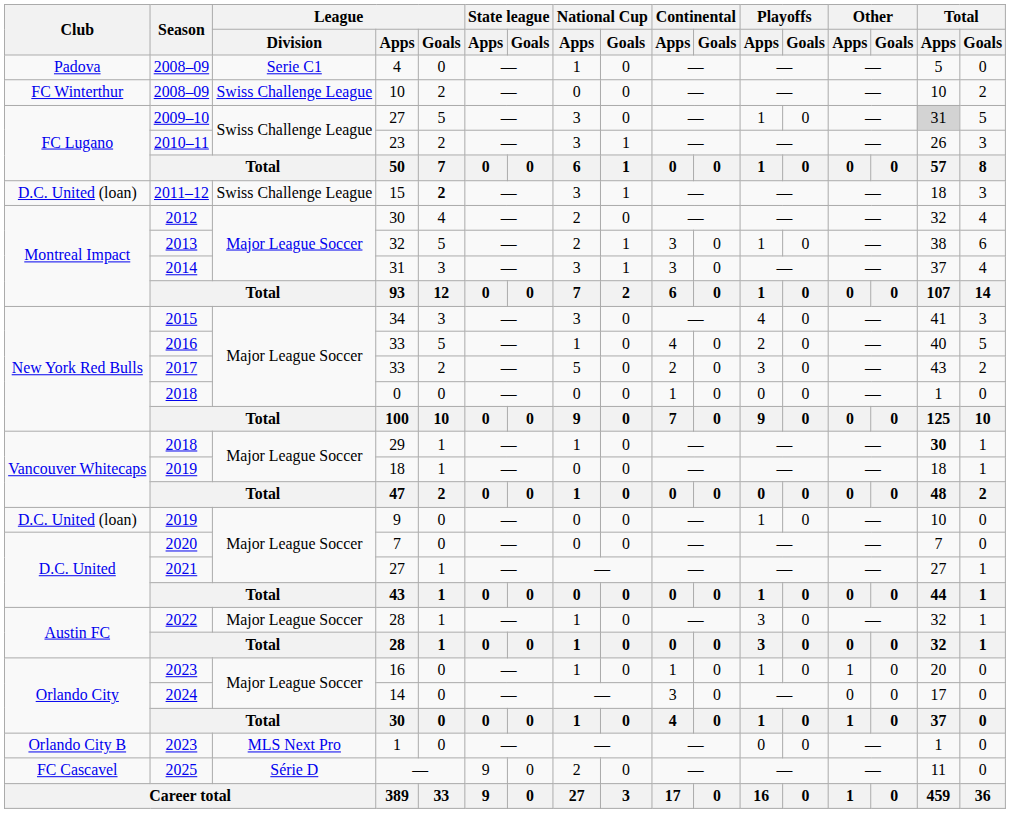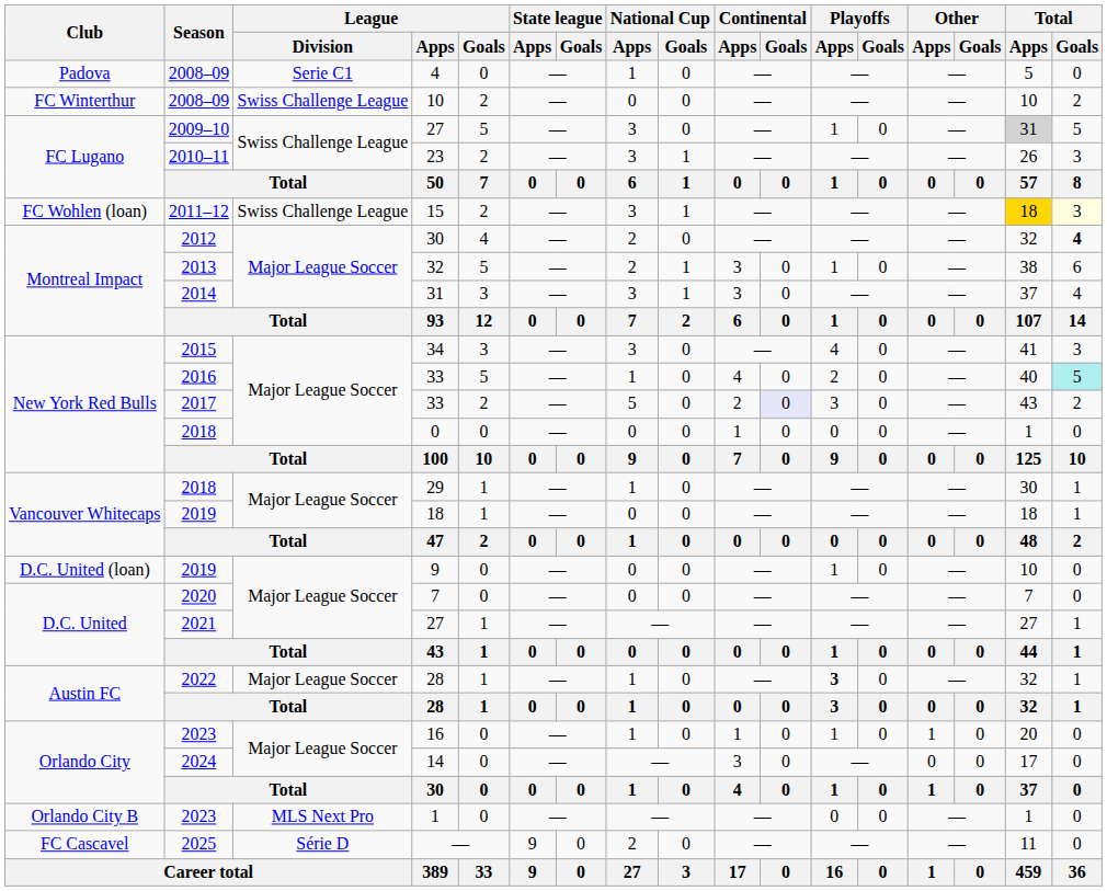 <table class="wikitable" style="text-align:center">
 <tr>
 <th rowspan="2">Club</th>
 <th rowspan="2">Season</th>
 <th colspan="3">League</th>
 <th colspan="2">State league</th>
 <th colspan="2">National Cup</th>
 <th colspan="2">Continental</th>
 <th colspan="2">Playoffs</th>
 <th colspan="2">Other</th>
 <th colspan="2">Total</th>
 </tr>
 <tr>
 <th>Division</th>
 <th>Apps</th>
 <th>Goals</th>
 <th>Apps</th>
 <th>Goals</th>
 <th>Apps</th>
 <th>Goals</th>
 <th>Apps</th>
 <th>Goals</th>
 <th>Apps</th>
 <th>Goals</th>
 <th>Apps</th>
 <th>Goals</th>
 <th>Apps</th>
 <th>Goals</th>
 </tr>
 <tr>
 <td><a href='#'>Padova</a></td>
 <td><a href='#'>2008–09</a></td>
 <td><a href='#'>Serie C1</a></td>
 <td>4</td>
 <td>0</td>
 <td colspan="2">—</td>
 <td>1</td>
 <td>0</td>
 <td colspan="2">—</td>
 <td colspan="2">—</td>
 <td colspan="2">—</td>
 <td>5</td>
 <td>0</td>
 </tr>
 <tr>
 <td><a href='#'>FC Winterthur</a></td>
 <td><a href='#'>2008–09</a></td>
 <td><a href='#'>Swiss Challenge League</a></td>
 <td>10</td>
 <td>2</td>
 <td colspan="2">—</td>
 <td>0</td>
 <td>0</td>
 <td colspan="2">—</td>
 <td colspan="2">—</td>
 <td colspan="2">—</td>
 <td>10</td>
 <td>2</td>
 </tr>
 <tr>
 <td rowspan="3"><a href='#'>FC Lugano</a></td>
 <td><a href='#'>2009–10</a></td>
 <td rowspan="2">Swiss Challenge League</td>
 <td>27</td>
 <td>5</td>
 <td colspan="2">—</td>
 <td>3</td>
 <td>0</td>
 <td colspan="2">—</td>
 <td>1</td>
 <td>0</td>
 <td colspan="2">—</td>
 <td style="background: lightgrey;">31</td>
 <td>5</td>
 </tr>
 <tr>
 <td><a href='#'>2010–11</a></td>
 <td>23</td>
 <td>2</td>
 <td colspan="2">—</td>
 <td>3</td>
 <td>1</td>
 <td colspan="2">—</td>
 <td colspan="2">—</td>
 <td colspan="2">—</td>
 <td>26</td>
 <td>3</td>
 </tr>
 <tr>
 <th colspan="2">Total</th>
 <th>50</th>
 <th>7</th>
 <th>0</th>
 <th>0</th>
 <th>6</th>
 <th>1</th>
 <th>0</th>
 <th>0</th>
 <th>1</th>
 <th>0</th>
 <th>0</th>
 <th>0</th>
 <th>57</th>
 <th>8</th>
 </tr>
 <tr>
-<td rowspan="1"><a href='#'>D.C. United</a> (loan)</td>
+<td><a href='#'>FC Wohlen</a> (loan)</td>
 <td><a href='#'>2011–12</a></td>
 <td>Swiss Challenge League</td>
 <td>15</td>
-<td><strong>2</strong></td>
+<td>2</td>
 <td colspan="2">—</td>
 <td>3</td>
 <td>1</td>
 <td colspan="2">—</td>
 <td colspan="2">—</td>
 <td colspan="2">—</td>
-<td>18</td>
-<td>3</td>
+<td style="background: gold;">18</td>
+<td style="background: lightyellow;">3</td>
 </tr>
 <tr>
 <td rowspan="4"><a href='#'>Montreal Impact</a></td>
 <td><a href='#'>2012</a></td>
 <td rowspan="3"><a href='#'>Major League Soccer</a></td>
 <td>30</td>
 <td>4</td>
 <td colspan="2">—</td>
 <td>2</td>
 <td>0</td>
 <td colspan="2">—</td>
 <td colspan="2">—</td>
 <td colspan="2">—</td>
 <td>32</td>
-<td>4</td>
+<td><strong>4</strong></td>
 </tr>
 <tr>
 <td><a href='#'>2013</a></td>
 <td>32</td>
 <td>5</td>
 <td colspan="2">—</td>
 <td>2</td>
 <td>1</td>
 <td>3</td>
 <td>0</td>
 <td>1</td>
 <td>0</td>
 <td colspan="2">—</td>
 <td>38</td>
 <td>6</td>
 </tr>
 <tr>
 <td><a href='#'>2014</a></td>
 <td>31</td>
 <td>3</td>
 <td colspan="2">—</td>
 <td>3</td>
 <td>1</td>
 <td>3</td>
 <td>0</td>
 <td colspan="2">—</td>
 <td colspan="2">—</td>
 <td>37</td>
 <td>4</td>
 </tr>
 <tr>
 <th colspan="2">Total</th>
 <th>93</th>
 <th>12</th>
 <th>0</th>
 <th>0</th>
 <th>7</th>
 <th>2</th>
 <th>6</th>
 <th>0</th>
 <th>1</th>
 <th>0</th>
 <th>0</th>
 <th>0</th>
 <th>107</th>
 <th>14</th>
 </tr>
 <tr>
 <td rowspan="5"><a href='#'>New York Red Bulls</a></td>
 <td><a href='#'>2015</a></td>
 <td rowspan="4">Major League Soccer</td>
 <td>34</td>
 <td>3</td>
 <td colspan="2">—</td>
 <td>3</td>
 <td>0</td>
 <td colspan="2">—</td>
 <td>4</td>
 <td>0</td>
 <td colspan="2">—</td>
 <td>41</td>
 <td>3</td>
 </tr>
 <tr>
 <td><a href='#'>2016</a></td>
 <td>33</td>
 <td>5</td>
 <td colspan="2">—</td>
 <td>1</td>
 <td>0</td>
 <td>4</td>
 <td>0</td>
 <td>2</td>
 <td>0</td>
 <td colspan="2">—</td>
 <td>40</td>
-<td>5</td>
+<td style="background: paleturquoise;">5</td>
 </tr>
 <tr>
 <td><a href='#'>2017</a></td>
 <td>33</td>
 <td>2</td>
 <td colspan="2">—</td>
 <td>5</td>
 <td>0</td>
 <td>2</td>
-<td>0</td>
+<td style="background: lavender;">0</td>
 <td>3</td>
 <td>0</td>
 <td colspan="2">—</td>
 <td>43</td>
 <td>2</td>
 </tr>
 <tr>
 <td><a href='#'>2018</a></td>
 <td>0</td>
 <td>0</td>
 <td colspan="2">—</td>
 <td>0</td>
 <td>0</td>
 <td>1</td>
 <td>0</td>
 <td>0</td>
 <td>0</td>
 <td colspan="2">—</td>
 <td>1</td>
 <td>0</td>
 </tr>
 <tr>
 <th colspan="2">Total</th>
 <th>100</th>
 <th>10</th>
 <th>0</th>
 <th>0</th>
 <th>9</th>
 <th>0</th>
 <th>7</th>
 <th>0</th>
 <th>9</th>
 <th>0</th>
 <th>0</th>
 <th>0</th>
 <th>125</th>
 <th>10</th>
 </tr>
 <tr>
 <td rowspan="3"><a href='#'>Vancouver Whitecaps</a></td>
 <td><a href='#'>2018</a></td>
 <td rowspan="2">Major League Soccer</td>
 <td>29</td>
 <td>1</td>
 <td colspan="2">—</td>
 <td>1</td>
 <td>0</td>
 <td colspan="2">—</td>
 <td colspan="2">—</td>
 <td colspan="2">—</td>
-<td><strong>30</strong></td>
+<td>30</td>
 <td>1</td>
 </tr>
 <tr>
 <td><a href='#'>2019</a></td>
 <td>18</td>
 <td>1</td>
 <td colspan="2">—</td>
 <td>0</td>
 <td>0</td>
 <td colspan="2">—</td>
 <td colspan="2">—</td>
 <td colspan="2">—</td>
 <td>18</td>
 <td>1</td>
 </tr>
 <tr>
 <th colspan="2">Total</th>
 <th>47</th>
 <th>2</th>
 <th>0</th>
 <th>0</th>
 <th>1</th>
 <th>0</th>
 <th>0</th>
 <th>0</th>
 <th>0</th>
 <th>0</th>
 <th>0</th>
 <th>0</th>
 <th>48</th>
 <th>2</th>
 </tr>
 <tr>
 <td rowspan="1"><a href='#'>D.C. United</a> (loan)</td>
 <td><a href='#'>2019</a></td>
 <td rowspan="3">Major League Soccer</td>
 <td>9</td>
 <td>0</td>
 <td colspan="2">—</td>
 <td>0</td>
 <td>0</td>
 <td colspan="2">—</td>
 <td>1</td>
 <td>0</td>
 <td colspan="2">—</td>
 <td>10</td>
 <td>0</td>
 </tr>
 <tr>
 <td rowspan="3"><a href='#'>D.C. United</a></td>
 <td><a href='#'>2020</a></td>
 <td>7</td>
 <td>0</td>
 <td colspan="2">—</td>
 <td>0</td>
 <td>0</td>
 <td colspan="2">—</td>
 <td colspan="2">—</td>
 <td colspan="2">—</td>
 <td>7</td>
 <td>0</td>
 </tr>
 <tr>
 <td><a href='#'>2021</a></td>
 <td>27</td>
 <td>1</td>
 <td colspan="2">—</td>
 <td colspan="2">—</td>
 <td colspan="2">—</td>
 <td colspan="2">—</td>
 <td colspan="2">—</td>
 <td>27</td>
 <td>1</td>
 </tr>
 <tr>
 <th colspan="2">Total</th>
 <th>43</th>
 <th>1</th>
 <th>0</th>
 <th>0</th>
 <th>0</th>
 <th>0</th>
 <th>0</th>
 <th>0</th>
 <th>1</th>
 <th>0</th>
 <th>0</th>
 <th>0</th>
 <th>44</th>
 <th>1</th>
 </tr>
 <tr>
 <td rowspan="2"><a href='#'>Austin FC</a></td>
 <td><a href='#'>2022</a></td>
 <td>Major League Soccer</td>
 <td>28</td>
 <td>1</td>
 <td colspan="2">—</td>
 <td>1</td>
 <td>0</td>
 <td colspan="2">—</td>
-<td>3</td>
+<td><strong>3</strong></td>
 <td>0</td>
 <td colspan="2">—</td>
 <td>32</td>
 <td>1</td>
 </tr>
 <tr>
 <th colspan="2">Total</th>
 <th>28</th>
 <th>1</th>
 <th>0</th>
 <th>0</th>
 <th>1</th>
 <th>0</th>
 <th>0</th>
 <th>0</th>
 <th>3</th>
 <th>0</th>
 <th>0</th>
 <th>0</th>
 <th>32</th>
 <th>1</th>
 </tr>
 <tr>
 <td rowspan="3"><a href='#'>Orlando City</a></td>
 <td><a href='#'>2023</a></td>
 <td rowspan="2">Major League Soccer</td>
 <td>16</td>
 <td>0</td>
 <td colspan="2">—</td>
 <td>1</td>
 <td>0</td>
 <td>1</td>
 <td>0</td>
 <td>1</td>
 <td>0</td>
 <td>1</td>
 <td>0</td>
 <td>20</td>
 <td>0</td>
 </tr>
 <tr>
 <td><a href='#'>2024</a></td>
 <td>14</td>
 <td>0</td>
 <td colspan="2">—</td>
 <td colspan="2">—</td>
 <td>3</td>
 <td>0</td>
 <td colspan="2">—</td>
 <td>0</td>
 <td>0</td>
 <td>17</td>
 <td>0</td>
 </tr>
 <tr>
 <th colspan="2">Total</th>
 <th>30</th>
 <th>0</th>
 <th>0</th>
 <th>0</th>
 <th>1</th>
 <th>0</th>
 <th>4</th>
 <th>0</th>
 <th>1</th>
 <th>0</th>
 <th>1</th>
 <th>0</th>
 <th>37</th>
 <th>0</th>
 </tr>
 <tr>
 <td><a href='#'>Orlando City B</a></td>
 <td><a href='#'>2023</a></td>
 <td><a href='#'>MLS Next Pro</a></td>
 <td>1</td>
 <td>0</td>
 <td colspan="2">—</td>
 <td colspan="2">—</td>
 <td colspan="2">—</td>
 <td>0</td>
 <td>0</td>
 <td colspan="2">—</td>
 <td>1</td>
 <td>0</td>
 </tr>
 <tr>
 <td><a href='#'>FC Cascavel</a></td>
 <td><a href='#'>2025</a></td>
 <td><a href='#'>Série D</a></td>
 <td colspan="2">—</td>
 <td>9</td>
 <td>0</td>
 <td>2</td>
 <td>0</td>
 <td colspan="2">—</td>
 <td colspan="2">—</td>
 <td colspan="2">—</td>
 <td>11</td>
 <td>0</td>
 </tr>
 <tr>
 <th colspan="3">Career total</th>
 <th>389</th>
 <th>33</th>
 <th>9</th>
 <th>0</th>
 <th>27</th>
 <th>3</th>
 <th>17</th>
 <th>0</th>
 <th>16</th>
 <th>0</th>
 <th>1</th>
 <th>0</th>
 <th>459</th>
 <th>36</th>
 </tr>
 </table>
